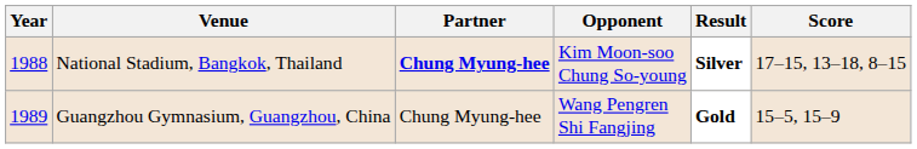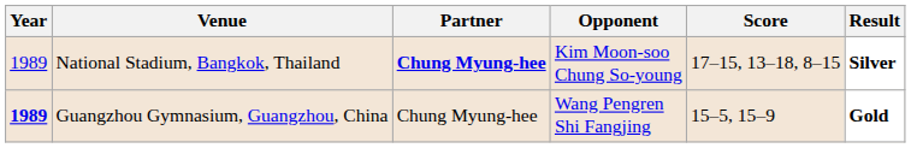 <table class="sortable wikitable" style="font-size: 90%;">
 <tr>
 <th>Year</th>
 <th>Venue</th>
 <th>Partner</th>
 <th>Opponent</th>
+<th>Score</th>
 <th>Result</th>
-<th>Score</th>
 </tr>
 <tr style="background:#F3E6D7">
-<td align="center"><a href='#'>1988</a></td>
+<td align="center"><a href='#'>1989</a></td>
 <td align="left">National Stadium, <a href='#'>Bangkok</a>, Thailand</td>
 <td align="left"><strong> <a href='#'>Chung Myung-hee</a></strong></td>
 <td align="left"> <a href='#'>Kim Moon-soo</a> <br>  <a href='#'>Chung So-young</a></td>
+<td align="left">17–15, 13–18, 8–15</td>
 <td style="text-align:left; background:white"> <strong>Silver</strong></td>
-<td align="left">17–15, 13–18, 8–15</td>
 </tr>
 <tr style="background:#F3E6D7">
-<td align="center"><a href='#'>1989</a></td>
+<td align="center"><strong><a href='#'>1989</a></strong></td>
 <td align="left">Guangzhou Gymnasium, <a href='#'>Guangzhou</a>, China</td>
 <td align="left"> Chung Myung-hee</td>
 <td align="left"> <a href='#'>Wang Pengren</a> <br>  <a href='#'>Shi Fangjing</a></td>
+<td align="left">15–5, 15–9</td>
 <td style="text-align:left; background:white"> <strong>Gold</strong></td>
-<td align="left">15–5, 15–9</td>
 </tr>
 </table>
